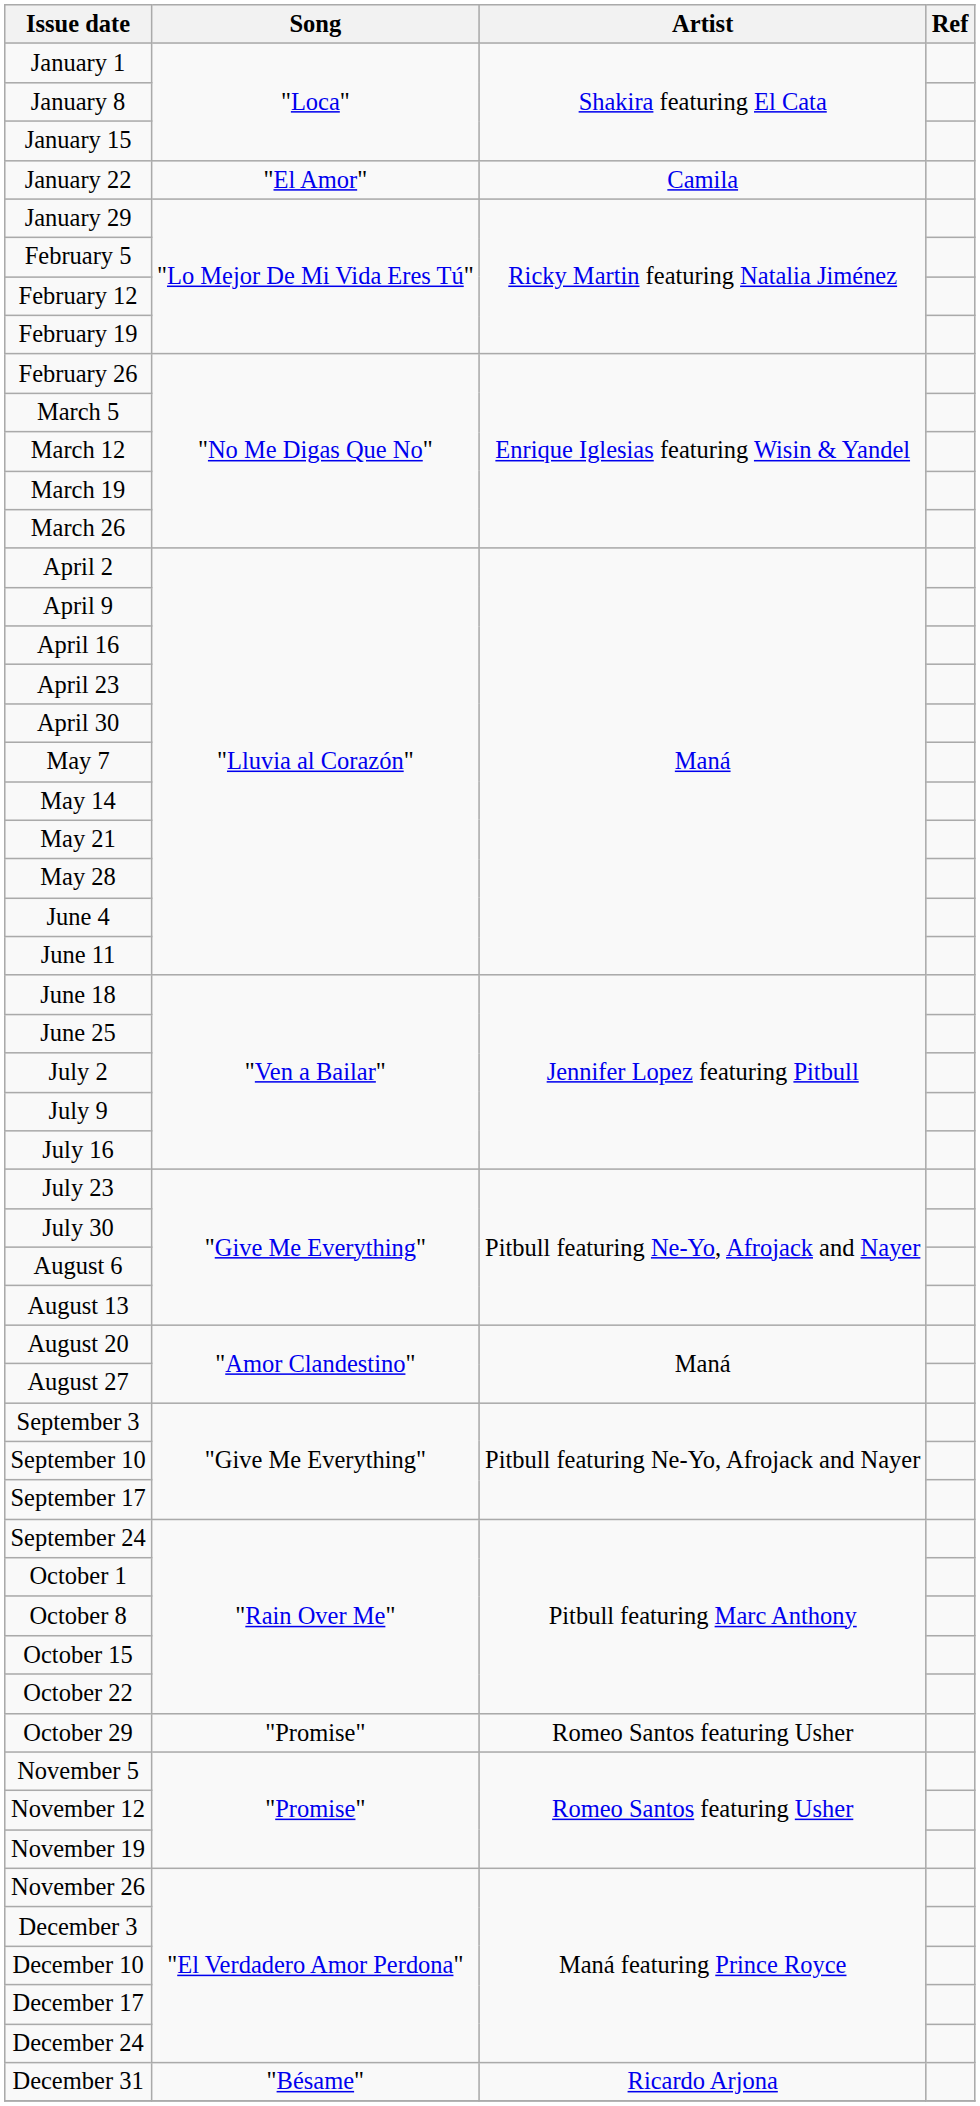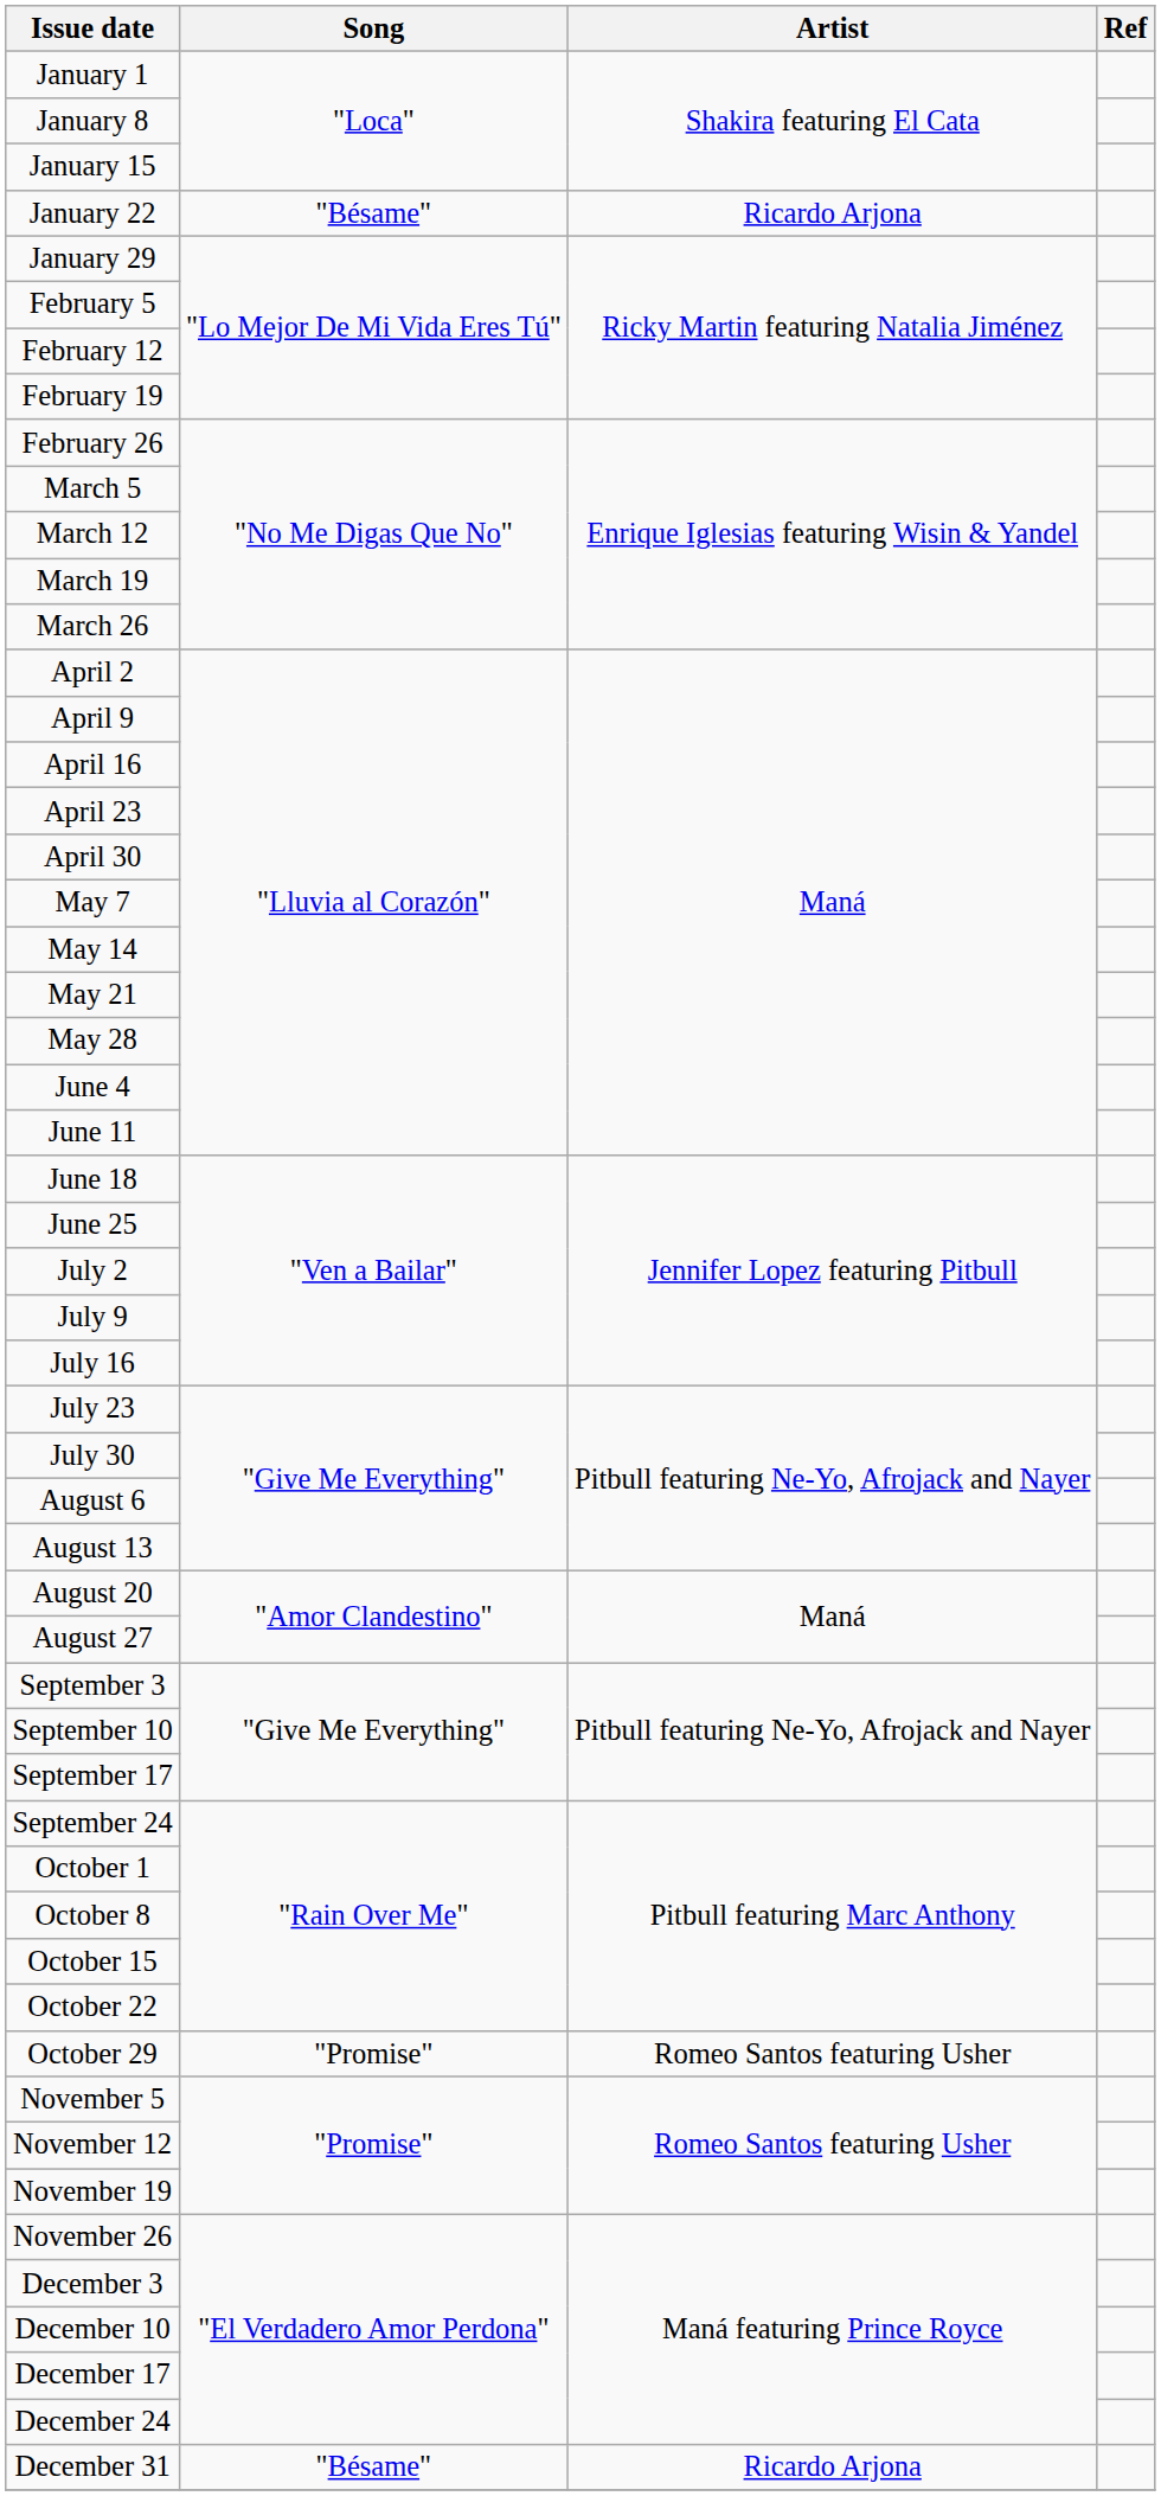 <table class="wikitable" style="text-align: center;">
 <tr>
 <th>Issue date</th>
 <th>Song</th>
 <th>Artist</th>
 <th>Ref</th>
 </tr>
 <tr>
 <td>January 1</td>
 <td style="text-align: center;" rowspan="3">"<a href='#'>Loca</a>"</td>
 <td style="text-align: center;" rowspan="3"><a href='#'>Shakira</a> featuring <a href='#'>El Cata</a></td>
 <td style="text-align: center;"></td>
 </tr>
 <tr>
 <td>January 8</td>
 <td style="text-align: center;"></td>
 </tr>
 <tr>
 <td>January 15</td>
 <td style="text-align: center;"></td>
 </tr>
 <tr>
 <td>January 22</td>
-<td style="text-align: center;" rowspan="1">"<a href='#'>El Amor</a>"</td>
-<td style="text-align: center;"><a href='#'>Camila</a></td>
+<td style="text-align: center;">"<a href='#'>Bésame</a>"</td>
+<td style="text-align: center;" rowspan="1"><a href='#'>Ricardo Arjona</a></td>
 <td style="text-align: center;"></td>
 </tr>
 <tr>
 <td>January 29</td>
 <td style="text-align: center;" rowspan="4">"<a href='#'>Lo Mejor De Mi Vida Eres Tú</a>"</td>
 <td style="text-align: center;" rowspan="4"><a href='#'>Ricky Martin</a> featuring <a href='#'>Natalia Jiménez</a></td>
 <td style="text-align: center;"></td>
 </tr>
 <tr>
 <td>February 5</td>
 <td style="text-align: center;"></td>
 </tr>
 <tr>
 <td>February 12</td>
 <td style="text-align: center;"></td>
 </tr>
 <tr>
 <td>February 19</td>
 <td style="text-align: center;"></td>
 </tr>
 <tr>
 <td>February 26</td>
 <td style="text-align: center;" rowspan="5">"<a href='#'>No Me Digas Que No</a>"</td>
 <td style="text-align: center;" rowspan="5"><a href='#'>Enrique Iglesias</a> featuring <a href='#'>Wisin & Yandel</a></td>
 <td style="text-align: center;"></td>
 </tr>
 <tr>
 <td>March 5</td>
 <td style="text-align: center;"></td>
 </tr>
 <tr>
 <td>March 12</td>
 <td style="text-align: center;"></td>
 </tr>
 <tr>
 <td>March 19</td>
 <td style="text-align: center;"></td>
 </tr>
 <tr>
 <td>March 26</td>
 <td style="text-align: center;"></td>
 </tr>
 <tr>
 <td>April 2</td>
 <td style="text-align: center;" rowspan="11">"<a href='#'>Lluvia al Corazón</a>"</td>
 <td style="text-align: center;" rowspan="11"><a href='#'>Maná</a></td>
 <td style="text-align: center;"></td>
 </tr>
 <tr>
 <td>April 9</td>
 <td style="text-align: center;"></td>
 </tr>
 <tr>
 <td>April 16</td>
 <td style="text-align: center;"></td>
 </tr>
 <tr>
 <td>April 23</td>
 <td style="text-align: center;"></td>
 </tr>
 <tr>
 <td>April 30</td>
 <td style="text-align: center;"></td>
 </tr>
 <tr>
 <td>May 7</td>
 <td style="text-align: center;"></td>
 </tr>
 <tr>
 <td>May 14</td>
 <td style="text-align: center;"></td>
 </tr>
 <tr>
 <td>May 21</td>
 <td style="text-align: center;"></td>
 </tr>
 <tr>
 <td>May 28</td>
 <td style="text-align: center;"></td>
 </tr>
 <tr>
 <td>June 4</td>
 <td style="text-align: center;"></td>
 </tr>
 <tr>
 <td>June 11</td>
 <td style="text-align: center;"></td>
 </tr>
 <tr>
 <td>June 18</td>
 <td style="text-align: center;" rowspan="5">"<a href='#'>Ven a Bailar</a>"</td>
 <td style="text-align: center;" rowspan="5"><a href='#'>Jennifer Lopez</a> featuring <a href='#'>Pitbull</a></td>
 <td style="text-align: center;"></td>
 </tr>
 <tr>
 <td>June 25</td>
 <td style="text-align: center;"></td>
 </tr>
 <tr>
 <td>July 2</td>
 <td style="text-align: center;"></td>
 </tr>
 <tr>
 <td>July 9</td>
 <td style="text-align: center;"></td>
 </tr>
 <tr>
 <td>July 16</td>
 <td style="text-align: center;"></td>
 </tr>
 <tr>
 <td>July 23</td>
 <td style="text-align: center;" rowspan="4">"<a href='#'>Give Me Everything</a>"</td>
 <td style="text-align: center;" rowspan="4">Pitbull featuring <a href='#'>Ne-Yo</a>, <a href='#'>Afrojack</a> and <a href='#'>Nayer</a></td>
 <td style="text-align: center;"></td>
 </tr>
 <tr>
 <td>July 30</td>
 <td style="text-align: center;"></td>
 </tr>
 <tr>
 <td>August 6</td>
 <td style="text-align: center;"></td>
 </tr>
 <tr>
 <td>August 13</td>
 <td style="text-align: center;"></td>
 </tr>
 <tr>
 <td>August 20</td>
 <td style="text-align: center;" rowspan="2">"<a href='#'>Amor Clandestino</a>"</td>
 <td style="text-align: center;" rowspan="2">Maná</td>
 <td style="text-align: center;"></td>
 </tr>
 <tr>
 <td>August 27</td>
 <td style="text-align: center;"></td>
 </tr>
 <tr>
 <td>September 3</td>
 <td style="text-align: center;" rowspan="3">"Give Me Everything"</td>
 <td style="text-align: center;" rowspan="3">Pitbull featuring Ne-Yo, Afrojack and Nayer</td>
 <td style="text-align: center;"></td>
 </tr>
 <tr>
 <td>September 10</td>
 <td style="text-align: center;"></td>
 </tr>
 <tr>
 <td>September 17</td>
 <td style="text-align: center;"></td>
 </tr>
 <tr>
 <td>September 24</td>
 <td style="text-align: center;" rowspan="5">"<a href='#'>Rain Over Me</a>"</td>
 <td style="text-align: center;" rowspan="5">Pitbull featuring <a href='#'>Marc Anthony</a></td>
 <td style="text-align: center;"></td>
 </tr>
 <tr>
 <td>October 1</td>
 <td style="text-align: center;"></td>
 </tr>
 <tr>
 <td>October 8</td>
 <td style="text-align: center;"></td>
 </tr>
 <tr>
 <td>October 15</td>
 <td style="text-align: center;"></td>
 </tr>
 <tr>
 <td>October 22</td>
 <td style="text-align: center;"></td>
 </tr>
 <tr>
 <td>October 29</td>
 <td style="text-align: center;" rowspan="1">"Promise"</td>
 <td style="text-align: center;" rowspan="1">Romeo Santos featuring Usher</td>
 <td style="text-align: center;"></td>
 </tr>
 <tr>
 <td>November 5</td>
 <td style="text-align: center;" rowspan="3">"<a href='#'>Promise</a>"</td>
 <td style="text-align: center;" rowspan="3"><a href='#'>Romeo Santos</a> featuring <a href='#'>Usher</a></td>
 <td style="text-align: center;"></td>
 </tr>
 <tr>
 <td>November 12</td>
 <td style="text-align: center;"></td>
 </tr>
 <tr>
 <td>November 19</td>
 <td style="text-align: center;"></td>
 </tr>
 <tr>
 <td>November 26</td>
 <td style="text-align: center;" rowspan="5">"<a href='#'>El Verdadero Amor Perdona</a>"</td>
 <td style="text-align: center;" rowspan="5">Maná featuring <a href='#'>Prince Royce</a></td>
 <td style="text-align: center;"></td>
 </tr>
 <tr>
 <td>December 3</td>
 <td style="text-align: center;"></td>
 </tr>
 <tr>
 <td>December 10</td>
 <td style="text-align: center;"></td>
 </tr>
 <tr>
 <td>December 17</td>
 <td style="text-align: center;"></td>
 </tr>
 <tr>
 <td>December 24</td>
 <td style="text-align: center;"></td>
 </tr>
 <tr>
 <td>December 31</td>
 <td style="text-align: center;">"<a href='#'>Bésame</a>"</td>
 <td style="text-align: center;" rowspan="1"><a href='#'>Ricardo Arjona</a></td>
 <td style="text-align: center;"></td>
 </tr>
 <tr>
 </tr>
 </table>
